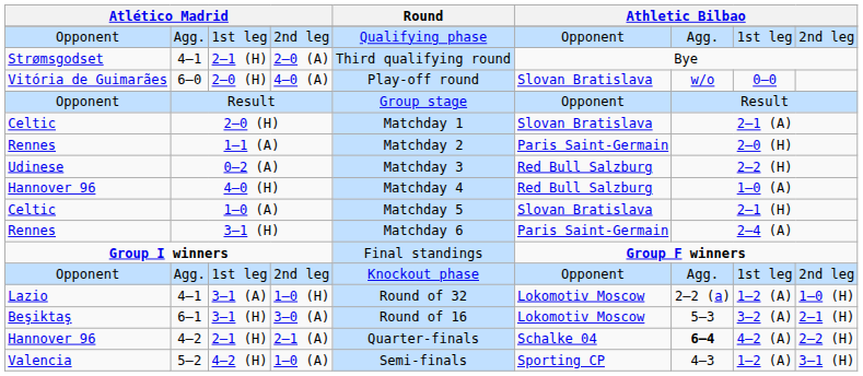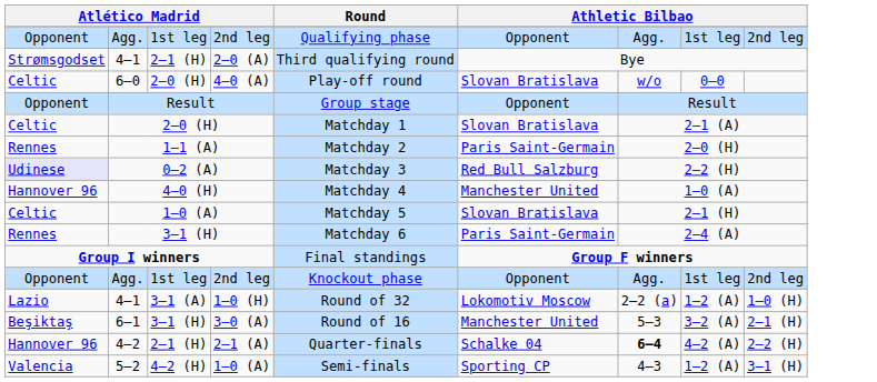 <table class="wikitable" style="text-align:center">
 <tr>
 <th colspan=4> <a href='#'>Atlético Madrid</a></th>
 <th>Round</th>
 <th colspan=4> <a href='#'>Athletic Bilbao</a></th>
 </tr>
 <tr>
 </tr>
 <tr bgcolor=#c1e0ff>
 <td>Opponent</td>
 <td>Agg.</td>
 <td>1st leg</td>
 <td>2nd leg</td>
 <td><a href='#'>Qualifying phase</a></td>
 <td>Opponent</td>
 <td>Agg.</td>
 <td>1st leg</td>
 <td>2nd leg</td>
 </tr>
 <tr>
 <td align=left> <a href='#'>Strømsgodset</a></td>
 <td>4–1</td>
 <td><a href='#'>2–1</a> (H)</td>
 <td><a href='#'>2–0</a> (A)</td>
 <td bgcolor=#c1e0ff>Third qualifying round</td>
 <td colspan=4>Bye</td>
 </tr>
 <tr>
-<td align=left> <a href='#'>Vitória de Guimarães</a></td>
+<td align=left> <a href='#'>Celtic</a></td>
 <td>6–0</td>
 <td><a href='#'>2–0</a> (H)</td>
 <td><a href='#'>4–0</a> (A)</td>
 <td bgcolor=#c1e0ff>Play-off round</td>
 <td align=left> <a href='#'>Slovan Bratislava</a></td>
 <td><a href='#'>w/o</a></td>
 <td><a href='#'>0–0</a></td>
 <td><a href='#'></a></td>
 </tr>
 <tr bgcolor=#c1e0ff>
 <td>Opponent</td>
 <td colspan=3>Result</td>
 <td><a href='#'>Group stage</a></td>
 <td>Opponent</td>
 <td colspan=3>Result</td>
 </tr>
 <tr>
 <td align=left> <a href='#'>Celtic</a></td>
 <td colspan=3><a href='#'>2–0</a> (H)</td>
 <td bgcolor=#c1e0ff>Matchday 1</td>
 <td align=left> <a href='#'>Slovan Bratislava</a></td>
 <td colspan=3><a href='#'>2–1</a> (A)</td>
 </tr>
 <tr>
 <td align=left> <a href='#'>Rennes</a></td>
 <td colspan=3><a href='#'>1–1</a> (A)</td>
 <td bgcolor=#c1e0ff>Matchday 2</td>
 <td align=left> <a href='#'>Paris Saint-Germain</a></td>
 <td colspan=3><a href='#'>2–0</a> (H)</td>
 </tr>
 <tr>
-<td align=left> <a href='#'>Udinese</a></td>
+<td align=left style="background: lavender;"> <a href='#'>Udinese</a></td>
 <td colspan=3><a href='#'>0–2</a> (A)</td>
 <td bgcolor=#c1e0ff>Matchday 3</td>
 <td align=left> <a href='#'>Red Bull Salzburg</a></td>
 <td colspan=3><a href='#'>2–2</a> (H)</td>
 </tr>
 <tr>
 <td align=left> <a href='#'>Hannover 96</a></td>
 <td colspan=3><a href='#'>4–0</a> (H)</td>
 <td bgcolor=#c1e0ff>Matchday 4</td>
-<td align=left> <a href='#'>Red Bull Salzburg</a></td>
+<td align=left> <a href='#'>Manchester United</a></td>
 <td colspan=3><a href='#'>1–0</a> (A)</td>
 </tr>
 <tr>
 <td align=left> <a href='#'>Celtic</a></td>
 <td colspan=3><a href='#'>1–0</a> (A)</td>
 <td bgcolor=#c1e0ff>Matchday 5</td>
 <td align=left> <a href='#'>Slovan Bratislava</a></td>
 <td colspan=3><a href='#'>2–1</a> (H)</td>
 </tr>
 <tr>
 <td align=left> <a href='#'>Rennes</a></td>
 <td colspan=3><a href='#'>3–1</a> (H)</td>
 <td bgcolor=#c1e0ff>Matchday 6</td>
 <td align=left> <a href='#'>Paris Saint-Germain</a></td>
 <td colspan=3><a href='#'>2–4</a> (A)</td>
 </tr>
 <tr>
 <td colspan=4 align=center valign=top><strong><a href='#'>Group I</a> winners</strong><br></td>
 <td bgcolor=#c1e0ff>Final standings</td>
 <td colspan=4 align=center valign=top><strong><a href='#'>Group F</a> winners</strong><br></td>
 </tr>
 <tr bgcolor=#c1e0ff>
 <td>Opponent</td>
 <td>Agg.</td>
 <td>1st leg</td>
 <td>2nd leg</td>
 <td><a href='#'>Knockout phase</a></td>
 <td>Opponent</td>
 <td>Agg.</td>
 <td>1st leg</td>
 <td>2nd leg</td>
 </tr>
 <tr>
 <td align=left> <a href='#'>Lazio</a></td>
 <td>4–1</td>
 <td><a href='#'>3–1</a> (A)</td>
 <td><a href='#'>1–0</a> (H)</td>
 <td bgcolor=#c1e0ff>Round of 32</td>
 <td align=left> <a href='#'>Lokomotiv Moscow</a></td>
 <td>2–2 (<a href='#'>a</a>)</td>
 <td><a href='#'>1–2</a> (A)</td>
 <td><a href='#'>1–0</a> (H)</td>
 </tr>
 <tr>
 <td align=left> <a href='#'>Beşiktaş</a></td>
 <td>6–1</td>
 <td><a href='#'>3–1</a> (H)</td>
 <td><a href='#'>3–0</a> (A)</td>
 <td bgcolor=#c1e0ff>Round of 16</td>
-<td align=left> <a href='#'>Lokomotiv Moscow</a></td>
+<td align=left> <a href='#'>Manchester United</a></td>
 <td>5–3</td>
 <td><a href='#'>3–2</a> (A)</td>
 <td><a href='#'>2–1</a> (H)</td>
 </tr>
 <tr>
 <td align=left> <a href='#'>Hannover 96</a></td>
 <td>4–2</td>
 <td><a href='#'>2–1</a> (H)</td>
 <td><a href='#'>2–1</a> (A)</td>
 <td bgcolor=#c1e0ff>Quarter-finals</td>
 <td align=left> <a href='#'>Schalke 04</a></td>
 <td><strong>6–4</strong></td>
 <td><a href='#'>4–2</a> (A)</td>
 <td><a href='#'>2–2</a> (H)</td>
 </tr>
 <tr>
 <td align=left> <a href='#'>Valencia</a></td>
 <td>5–2</td>
 <td><a href='#'>4–2</a> (H)</td>
 <td><a href='#'>1–0</a> (A)</td>
 <td bgcolor=#c1e0ff>Semi-finals</td>
 <td align=left> <a href='#'>Sporting CP</a></td>
 <td>4–3</td>
 <td><a href='#'>1–2</a> (A)</td>
 <td><a href='#'>3–1</a> (H)</td>
 </tr>
 </table>
